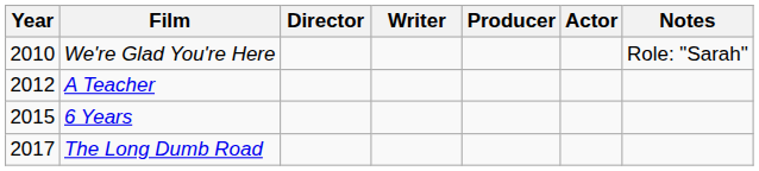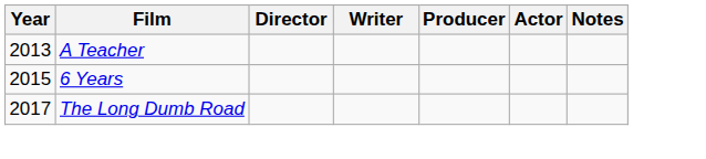 <table class="wikitable" style="margin-right: 0;">
 <tr>
 <th>Year</th>
 <th>Film</th>
 <th style="width:65px;">Director</th>
 <th style="width:65px;">Writer</th>
 <th style="width:65px;">Producer</th>
 <th>Actor</th>
 <th>Notes</th>
 </tr>
 <tr>
-<td>2010</td>
-<td><em>We're Glad You're Here</em></td>
-<td></td>
-<td></td>
-<td></td>
-<td></td>
-<td>Role: "Sarah"</td>
-</tr>
-<tr>
-<td>2012</td>
+<td>2013</td>
 <td><em><a href='#'>A Teacher</a></em></td>
 <td></td>
 <td></td>
 <td></td>
 <td></td>
 <td></td>
 </tr>
 <tr>
 <td>2015</td>
 <td><em><a href='#'>6 Years</a></em></td>
 <td></td>
 <td></td>
 <td></td>
 <td></td>
 <td></td>
 </tr>
 <tr>
 <td>2017</td>
 <td><em><a href='#'>The Long Dumb Road</a></em></td>
 <td></td>
 <td></td>
 <td></td>
 <td></td>
 <td></td>
 </tr>
 </table>
